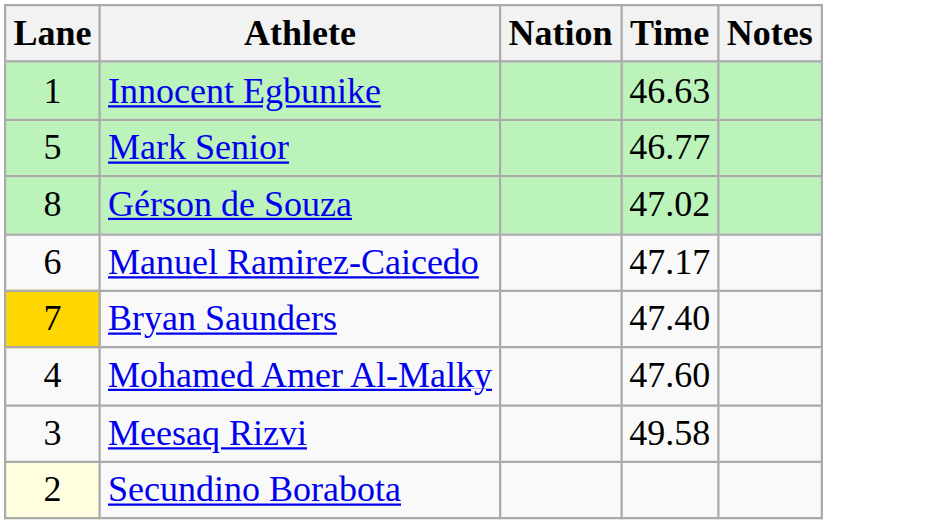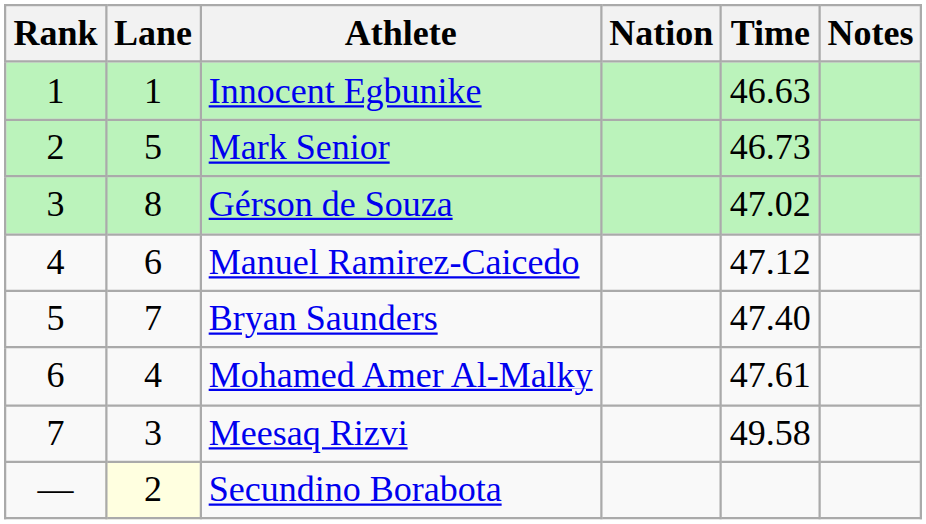 <table class="wikitable sortable" style="text-align:center">
 <tr>
+<th>Rank</th>
 <th>Lane</th>
 <th>Athlete</th>
 <th>Nation</th>
 <th>Time</th>
 <th>Notes</th>
 </tr>
 <tr style="background:#bbf3bb;">
 <td>1</td>
+<td>1</td>
 <td align=left><a href='#'>Innocent Egbunike</a></td>
 <td align=left></td>
 <td>46.63</td>
 <td></td>
 </tr>
 <tr style="background:#bbf3bb;">
+<td>2</td>
 <td>5</td>
 <td align=left><a href='#'>Mark Senior</a></td>
 <td align=left></td>
-<td>46.77</td>
+<td>46.73</td>
 <td></td>
 </tr>
 <tr style="background:#bbf3bb;">
+<td>3</td>
 <td>8</td>
 <td align=left><a href='#'>Gérson de Souza</a></td>
 <td align=left></td>
 <td>47.02</td>
 <td></td>
 </tr>
 <tr>
+<td>4</td>
 <td>6</td>
 <td align=left><a href='#'>Manuel Ramirez-Caicedo</a></td>
 <td align=left></td>
-<td>47.17</td>
+<td>47.12</td>
 <td></td>
 </tr>
 <tr>
-<td style="background: gold;">7</td>
+<td>5</td>
+<td>7</td>
 <td align=left><a href='#'>Bryan Saunders</a></td>
 <td align=left></td>
 <td>47.40</td>
 <td></td>
 </tr>
 <tr>
+<td>6</td>
 <td>4</td>
 <td align=left><a href='#'>Mohamed Amer Al-Malky</a></td>
 <td align=left></td>
-<td>47.60</td>
+<td>47.61</td>
 <td></td>
 </tr>
 <tr>
+<td>7</td>
 <td>3</td>
 <td align=left><a href='#'>Meesaq Rizvi</a></td>
 <td align=left></td>
 <td>49.58</td>
 <td></td>
 </tr>
 <tr>
+<td data-sort-value=8>—</td>
 <td style="background: lightyellow;">2</td>
 <td align=left><a href='#'>Secundino Borabota</a></td>
 <td align=left></td>
 <td></td>
 <td></td>
 </tr>
 </table>
